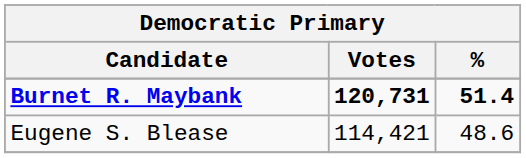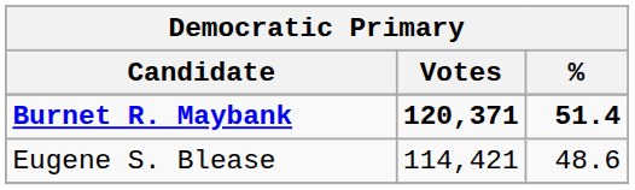 <table class="wikitable" align="left" style="margin: 1em 1em 1em 0; font-size: 95%;">
 <tr>
 <th colspan="3">Democratic Primary</th>
 </tr>
 <tr>
 <th colspan="1" style="width: 170px">Candidate</th>
 <th style="width: 50px">Votes</th>
 <th style="width: 40px">%</th>
 </tr>
 <tr>
 </tr>
 <tr>
 <td><strong><a href='#'>Burnet R. Maybank</a></strong></td>
-<td align="right"><strong>120,731</strong></td>
+<td align="right"><strong>120,371</strong></td>
 <td align="right"><strong>51.4</strong></td>
 </tr>
 <tr>
 <td>Eugene S. Blease</td>
 <td align="right">114,421</td>
 <td align="right">48.6</td>
 </tr>
 <tr>
 </tr>
 </table>
